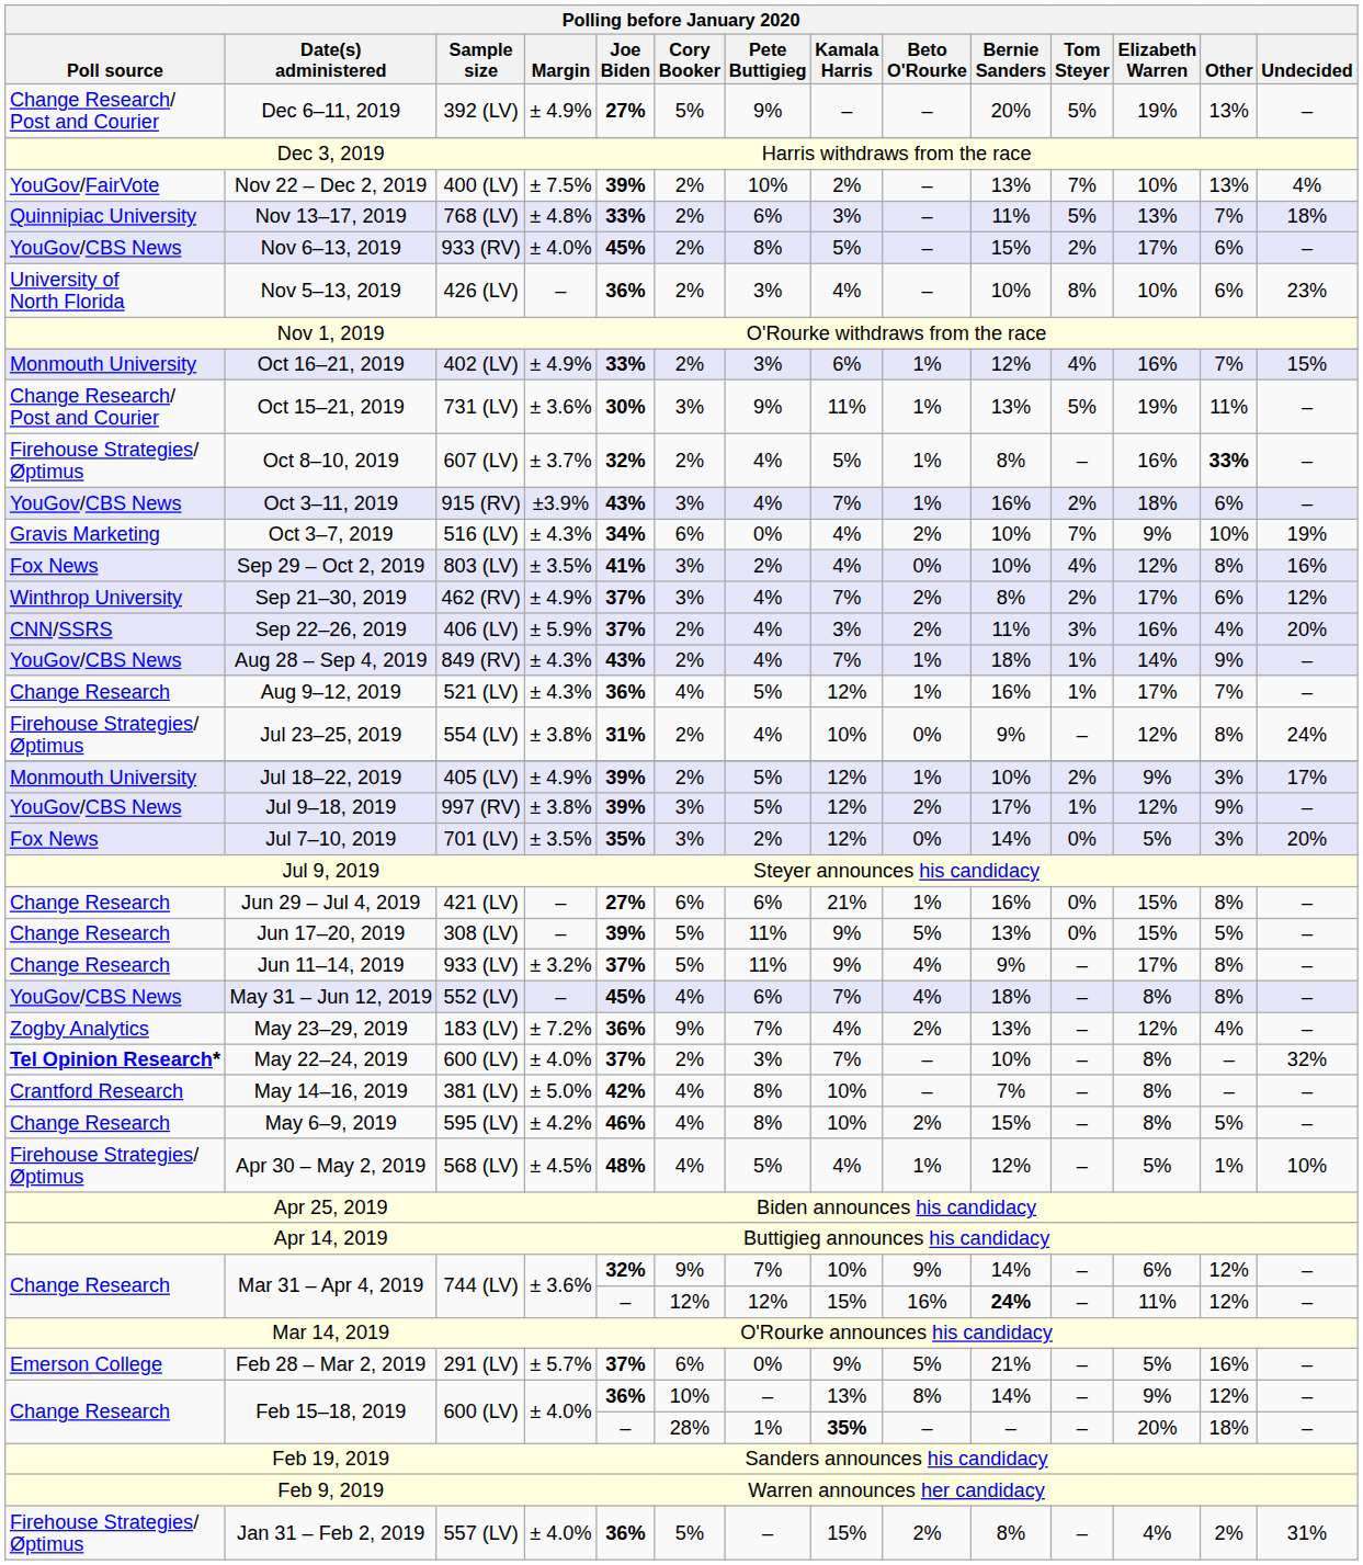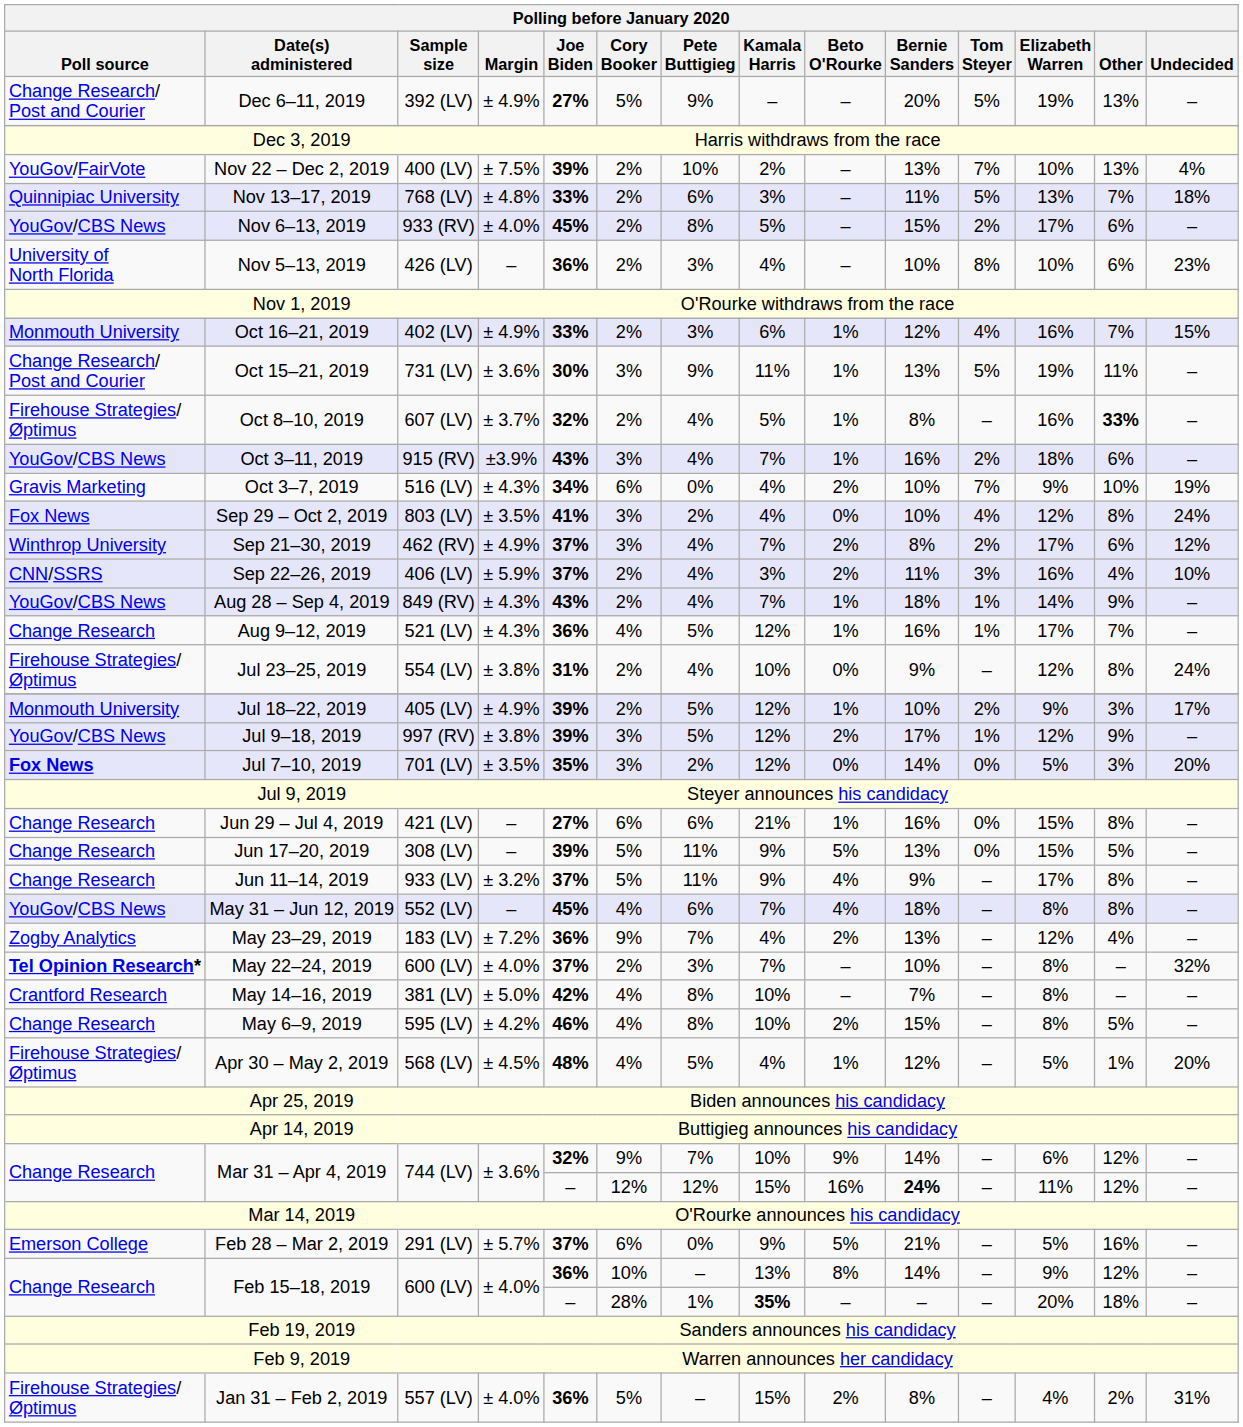 <table class="wikitable mw-collapsed mw-collapsible" style="font-size:90%;text-align:center;">
 <tr valign=bottom style="font-size:90%;">
 <th colspan="14">Polling before January 2020</th>
 </tr>
 <tr valign=bottom style="font-size:90%;">
 <th>Poll source</th>
 <th>Date(s)<br>administered</th>
 <th>Sample<br>size</th>
 <th>Margin<br></th>
 <th>Joe<br>Biden</th>
 <th>Cory<br>Booker</th>
 <th>Pete<br>Buttigieg</th>
 <th>Kamala<br>Harris</th>
 <th>Beto<br>O'Rourke</th>
 <th>Bernie<br>Sanders</th>
 <th>Tom<br>Steyer</th>
 <th>Elizabeth<br>Warren</th>
 <th>Other</th>
 <th>Undecided</th>
 </tr>
 <tr>
 <td style="text-align:left;"><a href='#'>Change Research</a>/<a href='#'><br>Post and Courier</a></td>
 <td>Dec 6–11, 2019</td>
 <td>392 (LV)</td>
 <td>± 4.9%</td>
 <td><strong>27%</strong></td>
 <td>5%</td>
 <td>9%</td>
 <td>–</td>
 <td>–</td>
 <td>20%</td>
 <td>5%</td>
 <td>19%</td>
 <td>13%</td>
 <td>–</td>
 </tr>
 <tr>
 </tr>
 <tr style="background:lightyellow;">
 <td style="border-right-style:hidden;"></td>
 <td style="border-right-style:hidden;">Dec 3, 2019</td>
 <td colspan="14">Harris withdraws from the race</td>
 </tr>
 <tr>
 <td style="text-align:left;"><a href='#'>YouGov</a>/<a href='#'>FairVote</a> </td>
 <td>Nov 22 – Dec 2, 2019</td>
 <td>400 (LV)</td>
 <td>± 7.5%</td>
 <td><strong>39%</strong></td>
 <td>2%</td>
 <td>10%</td>
 <td>2%</td>
 <td>–</td>
 <td>13%</td>
 <td>7%</td>
 <td>10%</td>
 <td>13%</td>
 <td>4%</td>
 </tr>
 <tr bgcolor=lavender>
 <td style="text-align:left;"><a href='#'>Quinnipiac University</a></td>
 <td>Nov 13–17, 2019</td>
 <td>768 (LV)</td>
 <td>± 4.8%</td>
 <td><strong>33%</strong></td>
 <td>2%</td>
 <td>6%</td>
 <td>3%</td>
 <td>–</td>
 <td>11%</td>
 <td>5%</td>
 <td>13%</td>
 <td>7%</td>
 <td>18%</td>
 </tr>
 <tr bgcolor=lavender>
 <td style="text-align:left;"><a href='#'>YouGov</a>/<a href='#'>CBS News</a></td>
 <td>Nov 6–13, 2019</td>
 <td>933 (RV)</td>
 <td>± 4.0%</td>
 <td><strong>45%</strong></td>
 <td>2%</td>
 <td>8%</td>
 <td>5%</td>
 <td>–</td>
 <td>15%</td>
 <td>2%</td>
 <td>17%</td>
 <td>6%</td>
 <td>–</td>
 </tr>
 <tr>
 <td style="text-align:left;"><a href='#'>University of<br>North Florida</a></td>
 <td>Nov 5–13, 2019</td>
 <td>426 (LV)</td>
 <td>–</td>
 <td><strong>36%</strong></td>
 <td>2%</td>
 <td>3%</td>
 <td>4%</td>
 <td>–</td>
 <td>10%</td>
 <td>8%</td>
 <td>10%</td>
 <td>6%</td>
 <td>23%</td>
 </tr>
 <tr style="background:lightyellow;">
 <td style="border-right-style:hidden;"></td>
 <td style="border-right-style:hidden;">Nov 1, 2019</td>
 <td colspan=12>O'Rourke withdraws from the race</td>
 </tr>
 <tr>
 </tr>
 <tr bgcolor=lavender>
 <td style="text-align:left;"><a href='#'>Monmouth University</a></td>
 <td>Oct 16–21, 2019</td>
 <td>402 (LV)</td>
 <td>± 4.9%</td>
 <td><strong>33%</strong></td>
 <td>2%</td>
 <td>3%</td>
 <td>6%</td>
 <td>1%</td>
 <td>12%</td>
 <td>4%</td>
 <td>16%</td>
 <td>7%</td>
 <td>15%</td>
 </tr>
 <tr>
 <td style="text-align:left;"><a href='#'>Change Research</a>/<a href='#'><br>Post and Courier</a></td>
 <td>Oct 15–21, 2019</td>
 <td>731 (LV)</td>
 <td>± 3.6%</td>
 <td><strong>30%</strong></td>
 <td>3%</td>
 <td>9%</td>
 <td>11%</td>
 <td>1%</td>
 <td>13%</td>
 <td>5%</td>
 <td>19%</td>
 <td>11%</td>
 <td>–</td>
 </tr>
 <tr>
 <td style="text-align:left;"><a href='#'>Firehouse Strategies</a>/<a href='#'><br>Øptimus</a></td>
 <td>Oct 8–10, 2019</td>
 <td>607 (LV)</td>
 <td>± 3.7%</td>
 <td><strong>32%</strong></td>
 <td>2%</td>
 <td>4%</td>
 <td>5%</td>
 <td>1%</td>
 <td>8%</td>
 <td>–</td>
 <td>16%</td>
 <td><strong>33%</strong></td>
 <td>–</td>
 </tr>
 <tr bgcolor=lavender>
 <td style="text-align:left;"><a href='#'>YouGov</a>/<a href='#'>CBS News</a></td>
 <td>Oct 3–11, 2019</td>
 <td>915 (RV)</td>
 <td>±3.9%</td>
 <td><strong>43%</strong></td>
 <td>3%</td>
 <td>4%</td>
 <td>7%</td>
 <td>1%</td>
 <td>16%</td>
 <td>2%</td>
 <td>18%</td>
 <td>6%</td>
 <td>–</td>
 </tr>
 <tr>
 <td style="text-align:left;"><a href='#'>Gravis Marketing</a></td>
 <td>Oct 3–7, 2019</td>
 <td>516 (LV)</td>
 <td>± 4.3%</td>
 <td><strong>34%</strong></td>
 <td>6%</td>
 <td>0%</td>
 <td>4%</td>
 <td>2%</td>
 <td>10%</td>
 <td>7%</td>
 <td>9%</td>
 <td>10%</td>
 <td>19%</td>
 </tr>
 <tr bgcolor=lavender>
 <td style="text-align:left;"><a href='#'>Fox News</a></td>
 <td>Sep 29 – Oct 2, 2019</td>
 <td>803 (LV)</td>
 <td>± 3.5%</td>
 <td><strong>41%</strong></td>
 <td>3%</td>
 <td>2%</td>
 <td>4%</td>
 <td>0%</td>
 <td>10%</td>
 <td>4%</td>
 <td>12%</td>
 <td>8%</td>
-<td>16%</td>
+<td>24%</td>
 </tr>
 <tr bgcolor=lavender>
 <td style="text-align:left;"><a href='#'>Winthrop University</a></td>
 <td>Sep 21–30, 2019</td>
 <td>462 (RV)</td>
 <td>± 4.9%</td>
 <td><strong>37%</strong></td>
 <td>3%</td>
 <td>4%</td>
 <td>7%</td>
 <td>2%</td>
 <td>8%</td>
 <td>2%</td>
 <td>17%</td>
 <td>6%</td>
 <td>12%</td>
 </tr>
 <tr bgcolor=lavender>
 <td style="text-align:left;"><a href='#'>CNN</a>/<a href='#'>SSRS</a></td>
 <td>Sep 22–26, 2019</td>
 <td>406 (LV)</td>
 <td>± 5.9%</td>
 <td><strong>37%</strong></td>
 <td>2%</td>
 <td>4%</td>
 <td>3%</td>
 <td>2%</td>
 <td>11%</td>
 <td>3%</td>
 <td>16%</td>
 <td>4%</td>
-<td>20%</td>
+<td>10%</td>
 </tr>
 <tr bgcolor=lavender>
 <td style="text-align:left;"><a href='#'>YouGov</a>/<a href='#'>CBS News</a></td>
 <td>Aug 28 – Sep 4, 2019</td>
 <td>849 (RV)</td>
 <td>± 4.3%</td>
 <td><strong>43%</strong></td>
 <td>2%</td>
 <td>4%</td>
 <td>7%</td>
 <td>1%</td>
 <td>18%</td>
 <td>1%</td>
 <td>14%</td>
 <td>9%</td>
 <td>–</td>
 </tr>
 <tr>
 <td style="text-align:left;"><a href='#'>Change Research</a></td>
 <td>Aug 9–12, 2019</td>
 <td>521 (LV)</td>
 <td>± 4.3%</td>
 <td><strong>36%</strong></td>
 <td>4%</td>
 <td>5%</td>
 <td>12%</td>
 <td>1%</td>
 <td>16%</td>
 <td>1%</td>
 <td>17%</td>
 <td>7%</td>
 <td>–</td>
 </tr>
 <tr>
 <td style="text-align:left;"><a href='#'>Firehouse Strategies</a>/<a href='#'><br>Øptimus</a></td>
 <td>Jul 23–25, 2019</td>
 <td>554 (LV)</td>
 <td>± 3.8%</td>
 <td><strong>31%</strong></td>
 <td>2%</td>
 <td>4%</td>
 <td>10%</td>
 <td>0%</td>
 <td>9%</td>
 <td>–</td>
 <td>12%</td>
 <td>8%</td>
 <td>24%</td>
 </tr>
 <tr>
 </tr>
 <tr bgcolor=lavender>
 <td style="text-align:left;"><a href='#'>Monmouth University</a></td>
 <td>Jul 18–22, 2019</td>
 <td>405 (LV)</td>
 <td>± 4.9%</td>
 <td><strong>39%</strong></td>
 <td>2%</td>
 <td>5%</td>
 <td>12%</td>
 <td>1%</td>
 <td>10%</td>
 <td>2%</td>
 <td>9%</td>
 <td>3%</td>
 <td>17%</td>
 </tr>
 <tr bgcolor=lavender>
 <td style="text-align:left;"><a href='#'>YouGov</a>/<a href='#'>CBS News</a></td>
 <td>Jul 9–18, 2019</td>
 <td>997 (RV)</td>
 <td>± 3.8%</td>
 <td><strong>39%</strong></td>
 <td>3%</td>
 <td>5%</td>
 <td>12%</td>
 <td>2%</td>
 <td>17%</td>
 <td>1%</td>
 <td>12%</td>
 <td>9%</td>
 <td>–</td>
 </tr>
 <tr bgcolor=lavender>
-<td style="text-align:left;"><a href='#'>Fox News</a></td>
+<td style="text-align:left;"><strong><a href='#'>Fox News</a></strong></td>
 <td>Jul 7–10, 2019</td>
 <td>701 (LV)</td>
 <td>± 3.5%</td>
 <td><strong>35%</strong></td>
 <td>3%</td>
 <td>2%</td>
 <td>12%</td>
 <td>0%</td>
 <td>14%</td>
 <td>0%</td>
 <td>5%</td>
 <td>3%</td>
 <td>20%</td>
 </tr>
 <tr style="background:lightyellow;">
 <td style="border-right-style:hidden;"></td>
 <td style="border-right-style:hidden;">Jul 9, 2019</td>
 <td colspan="12">Steyer announces <a href='#'>his candidacy</a></td>
 </tr>
 <tr>
 <td style="text-align:left;"><a href='#'>Change Research</a></td>
 <td>Jun 29 – Jul 4, 2019</td>
 <td>421 (LV)</td>
 <td>–</td>
 <td><strong>27%</strong></td>
 <td>6%</td>
 <td>6%</td>
 <td>21%</td>
 <td>1%</td>
 <td>16%</td>
 <td>0%</td>
 <td>15%</td>
 <td>8%</td>
 <td>–</td>
 </tr>
 <tr>
 <td style="text-align:left;"><a href='#'>Change Research</a></td>
 <td>Jun 17–20, 2019</td>
 <td>308 (LV)</td>
 <td>–</td>
 <td><strong>39%</strong></td>
 <td>5%</td>
 <td>11%</td>
 <td>9%</td>
 <td>5%</td>
 <td>13%</td>
 <td>0%</td>
 <td>15%</td>
 <td>5%</td>
 <td>–</td>
 </tr>
 <tr>
 <td style="text-align:left;"><a href='#'>Change Research</a></td>
 <td>Jun 11–14, 2019</td>
 <td>933 (LV)</td>
 <td>± 3.2%</td>
 <td><strong>37%</strong></td>
 <td>5%</td>
 <td>11%</td>
 <td>9%</td>
 <td>4%</td>
 <td>9%</td>
 <td>–</td>
 <td>17%</td>
 <td>8%</td>
 <td>–</td>
 </tr>
 <tr bgcolor=lavender>
 <td style="text-align:left;"><a href='#'>YouGov</a>/<a href='#'>CBS News</a></td>
 <td>May 31 – Jun 12, 2019</td>
 <td>552 (LV)</td>
 <td>–</td>
 <td><strong>45%</strong></td>
 <td>4%</td>
 <td>6%</td>
 <td>7%</td>
 <td>4%</td>
 <td>18%</td>
 <td>–</td>
 <td>8%</td>
 <td>8%</td>
 <td>–</td>
 </tr>
 <tr>
 <td style="text-align:left;"><a href='#'>Zogby Analytics</a></td>
 <td>May 23–29, 2019</td>
 <td>183 (LV)</td>
 <td>± 7.2%</td>
 <td><strong>36%</strong></td>
 <td>9%</td>
 <td>7%</td>
 <td>4%</td>
 <td>2%</td>
 <td>13%</td>
 <td>–</td>
 <td>12%</td>
 <td>4%</td>
 <td>–</td>
 </tr>
 <tr>
 <td style="text-align:left;"><strong><a href='#'>Tel Opinion Research</a>*</strong></td>
 <td>May 22–24, 2019</td>
 <td>600 (LV)</td>
 <td>± 4.0%</td>
 <td><strong>37%</strong></td>
 <td>2%</td>
 <td>3%</td>
 <td>7%</td>
 <td>–</td>
 <td>10%</td>
 <td>–</td>
 <td>8%</td>
 <td>–</td>
 <td>32%</td>
 </tr>
 <tr>
 <td style="text-align:left;"><a href='#'>Crantford Research</a></td>
 <td>May 14–16, 2019</td>
 <td>381 (LV)</td>
 <td>± 5.0%</td>
 <td><strong>42%</strong></td>
 <td>4%</td>
 <td>8%</td>
 <td>10%</td>
 <td>–</td>
 <td>7%</td>
 <td>–</td>
 <td>8%</td>
 <td>–</td>
 <td>–</td>
 </tr>
 <tr>
 <td style="text-align:left;"><a href='#'>Change Research</a></td>
 <td>May 6–9, 2019</td>
 <td>595 (LV)</td>
 <td>± 4.2%</td>
 <td><strong>46%</strong></td>
 <td>4%</td>
 <td>8%</td>
 <td>10%</td>
 <td>2%</td>
 <td>15%</td>
 <td>–</td>
 <td>8%</td>
 <td>5%</td>
 <td>–</td>
 </tr>
 <tr>
 <td style="text-align:left;"><a href='#'>Firehouse Strategies</a>/<a href='#'><br>Øptimus</a></td>
 <td>Apr 30 – May 2, 2019</td>
 <td>568 (LV)</td>
 <td>± 4.5%</td>
 <td><strong>48%</strong></td>
 <td>4%</td>
 <td>5%</td>
 <td>4%</td>
 <td>1%</td>
 <td>12%</td>
 <td>–</td>
 <td>5%</td>
 <td>1%</td>
-<td>10%</td>
+<td>20%</td>
 </tr>
 <tr style="background:lightyellow;">
 <td style="border-right-style:hidden;"></td>
 <td style="border-right-style:hidden;">Apr 25, 2019</td>
 <td colspan="12">Biden announces <a href='#'>his candidacy</a></td>
 </tr>
 <tr style="background:lightyellow;">
 <td style="border-right-style:hidden;"></td>
 <td style="border-right-style:hidden;">Apr 14, 2019</td>
 <td colspan="12">Buttigieg announces <a href='#'>his candidacy</a></td>
 </tr>
 <tr>
 <td rowspan=2 style="text-align:left;"><a href='#'>Change Research</a></td>
 <td rowspan=2>Mar 31 – Apr 4, 2019</td>
 <td rowspan=2>744 (LV)</td>
 <td rowspan=2>± 3.6%</td>
 <td><strong>32%</strong></td>
 <td>9%</td>
 <td>7%</td>
 <td>10%</td>
 <td>9%</td>
 <td>14%</td>
 <td>–</td>
 <td>6%</td>
 <td>12%</td>
 <td>–</td>
 </tr>
 <tr>
 <td>–</td>
 <td>12%</td>
 <td>12%</td>
 <td>15%</td>
 <td>16%</td>
 <td><strong>24%</strong></td>
 <td>–</td>
 <td>11%</td>
 <td>12%</td>
 <td>–</td>
 </tr>
 <tr style="background:lightyellow;">
 <td style="border-right-style:hidden;"></td>
 <td style="border-right-style:hidden;">Mar 14, 2019</td>
 <td colspan="12">O'Rourke announces <a href='#'>his candidacy</a></td>
 </tr>
 <tr>
 <td style="text-align:left;"><a href='#'>Emerson College</a></td>
 <td>Feb 28 – Mar 2, 2019</td>
 <td>291 (LV)</td>
 <td>± 5.7%</td>
 <td><strong>37%</strong></td>
 <td>6%</td>
 <td>0%</td>
 <td>9%</td>
 <td>5%</td>
 <td>21%</td>
 <td>–</td>
 <td>5%</td>
 <td>16%</td>
 <td>–</td>
 </tr>
 <tr>
 <td rowspan=2 style="text-align:left;"><a href='#'>Change Research</a></td>
 <td rowspan=2>Feb 15–18, 2019</td>
 <td rowspan=2>600 (LV)</td>
 <td rowspan=2>± 4.0%</td>
 <td><strong>36%</strong></td>
 <td>10%</td>
 <td>–</td>
 <td>13%</td>
 <td>8%</td>
 <td>14%</td>
 <td>–</td>
 <td>9%</td>
 <td>12%</td>
 <td>–</td>
 </tr>
 <tr>
 <td>–</td>
 <td>28%</td>
 <td>1%</td>
 <td><strong>35%</strong></td>
 <td>–</td>
 <td>–</td>
 <td>–</td>
 <td>20%</td>
 <td>18%</td>
 <td>–</td>
 </tr>
 <tr style="background:lightyellow;">
 <td style="border-right-style:hidden;"></td>
 <td style="border-right-style:hidden;">Feb 19, 2019</td>
 <td colspan="12">Sanders announces <a href='#'>his candidacy</a></td>
 </tr>
 <tr style="background:lightyellow;">
 <td style="border-right-style:hidden;"></td>
 <td style="border-right-style:hidden;">Feb 9, 2019</td>
 <td colspan="12">Warren announces <a href='#'>her candidacy</a></td>
 </tr>
 <tr>
 <td style="text-align:left;"><a href='#'>Firehouse Strategies</a>/<a href='#'><br>Øptimus</a></td>
 <td>Jan 31 – Feb 2, 2019</td>
 <td>557 (LV)</td>
 <td>± 4.0%</td>
 <td><strong>36%</strong></td>
 <td>5%</td>
 <td>–</td>
 <td>15%</td>
 <td>2%</td>
 <td>8%</td>
 <td>–</td>
 <td>4%</td>
 <td>2%</td>
 <td>31%</td>
 </tr>
 </table>
